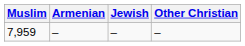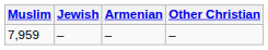 <table class="wikitable">
 <tr>
 <th><a href='#'>Muslim</a></th>
+<th><a href='#'>Jewish</a></th>
 <th><a href='#'>Armenian</a></th>
-<th><a href='#'>Jewish</a></th>
 <th><a href='#'>Other Christian</a></th>
 </tr>
 <tr>
 <td>7,959</td>
 <td>–</td>
 <td>–</td>
 <td>–</td>
 </tr>
 </table>
